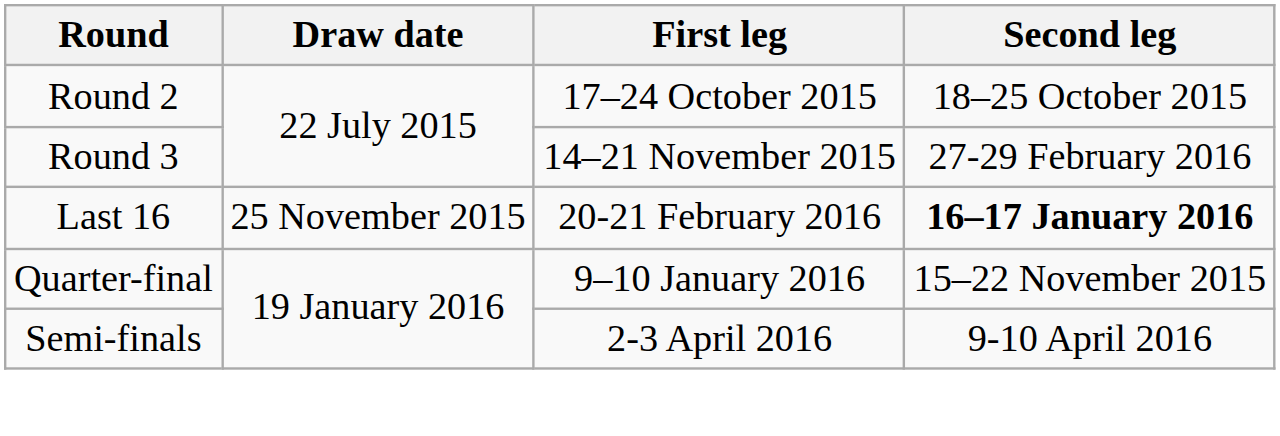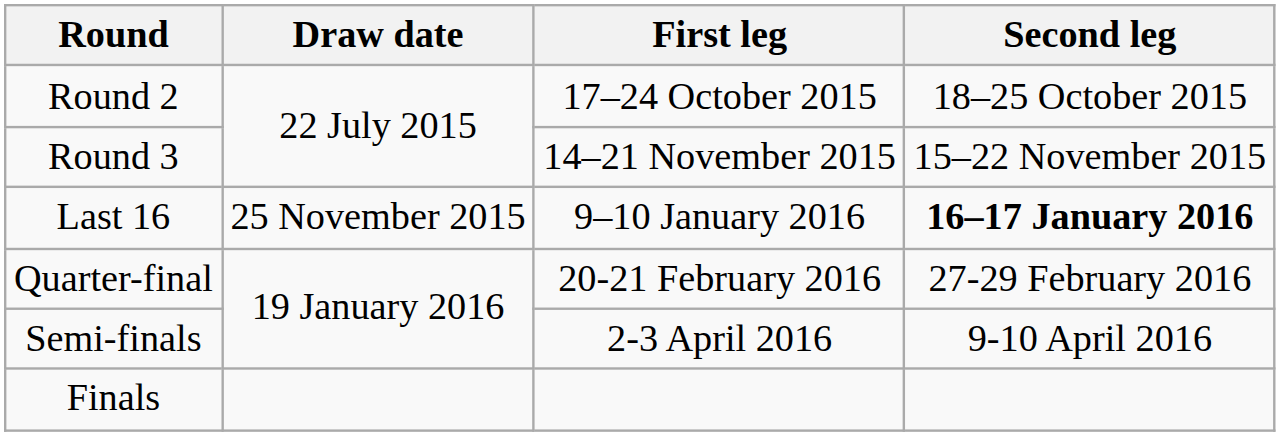 <table class="wikitable" style="text-align:center">
 <tr>
 <th>Round</th>
 <th>Draw date</th>
 <th>First leg</th>
 <th>Second leg</th>
 </tr>
 <tr>
 <td>Round 2</td>
 <td rowspan=2>22 July 2015</td>
 <td>17–24 October 2015</td>
 <td>18–25 October 2015</td>
 </tr>
 <tr>
 <td>Round 3</td>
 <td>14–21 November 2015</td>
-<td>27-29 February 2016</td>
+<td>15–22 November 2015</td>
 </tr>
 <tr>
 <td>Last 16</td>
 <td>25 November 2015</td>
-<td>20-21 February 2016</td>
+<td>9–10 January 2016</td>
 <td><strong>16–17 January 2016</strong></td>
 </tr>
 <tr>
 <td>Quarter-final</td>
 <td rowspan=2>19 January 2016</td>
-<td>9–10 January 2016</td>
-<td>15–22 November 2015</td>
+<td>20-21 February 2016</td>
+<td>27-29 February 2016</td>
 </tr>
 <tr>
 <td>Semi-finals</td>
 <td>2-3 April 2016</td>
 <td>9-10 April 2016</td>
 </tr>
+<tr>
+<td>Finals</td>
+<td></td>
+<td></td>
+<td></td>
+</tr>
 </table>
